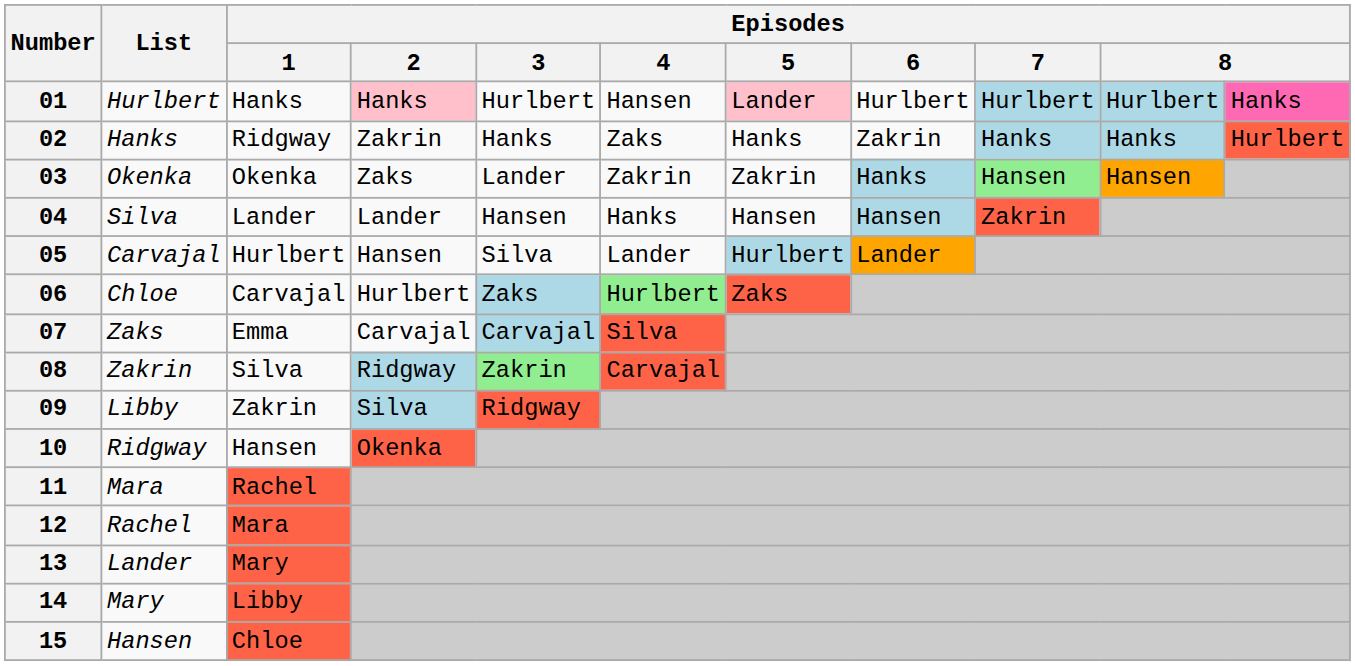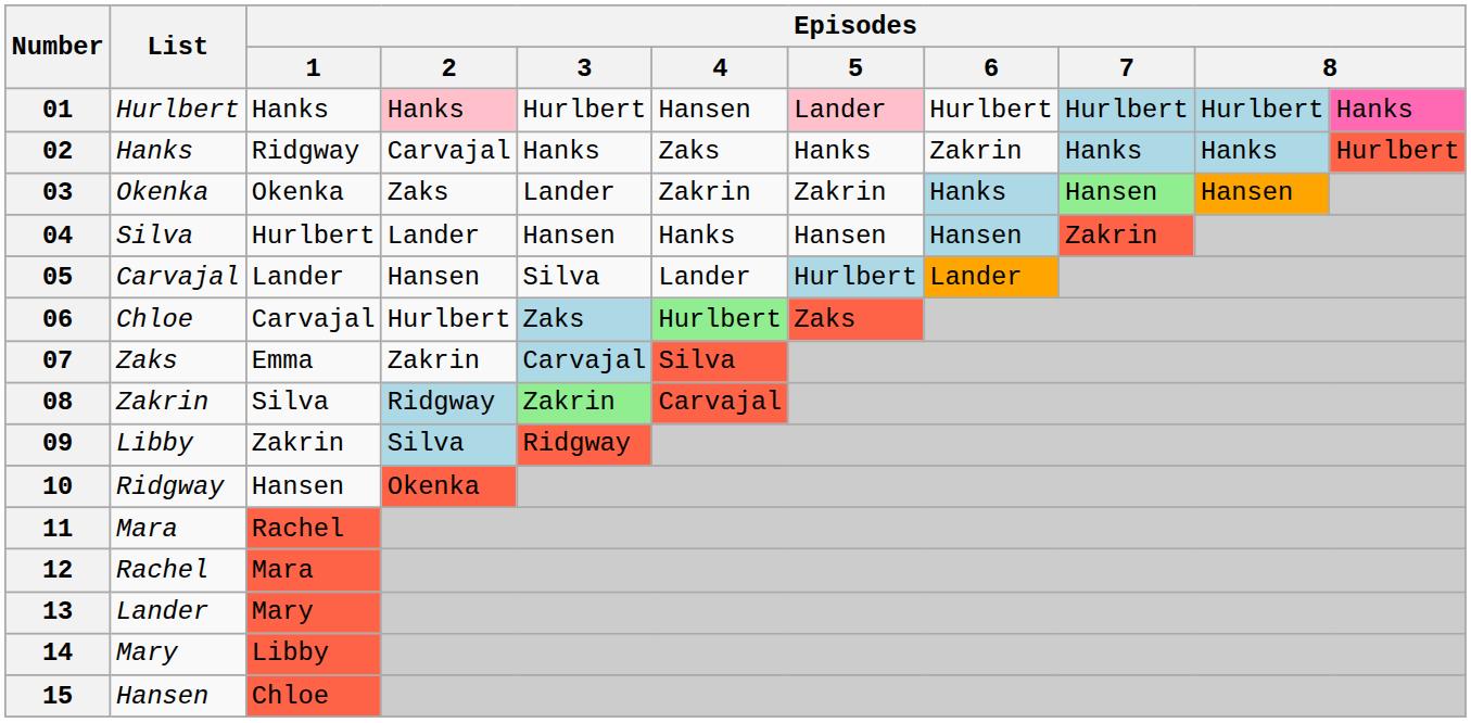 <table class="wikitable">
 <tr>
 <th rowspan=2>Number</th>
 <th rowspan=2>List</th>
 <th colspan=9>Episodes</th>
 </tr>
 <tr>
 <th>1</th>
 <th>2</th>
 <th>3</th>
 <th>4</th>
 <th>5</th>
 <th>6</th>
 <th>7</th>
 <th colspan=2>8</th>
 </tr>
 <tr>
 <th>01</th>
 <td><em>Hurlbert</em></td>
 <td>Hanks</td>
 <td style="background:pink;">Hanks</td>
 <td>Hurlbert</td>
 <td>Hansen</td>
 <td style="background:pink;">Lander</td>
 <td>Hurlbert</td>
 <td style="background:lightblue;">Hurlbert</td>
 <td style="background:lightblue;">Hurlbert</td>
 <td style="background:hotpink;">Hanks</td>
 </tr>
 <tr>
 <th>02</th>
 <td><em>Hanks</em></td>
 <td>Ridgway</td>
-<td>Zakrin</td>
+<td>Carvajal</td>
 <td>Hanks</td>
 <td>Zaks</td>
 <td>Hanks</td>
 <td>Zakrin</td>
 <td style="background:lightblue;">Hanks</td>
 <td style="background:lightblue;">Hanks</td>
 <td style="background:tomato;">Hurlbert</td>
 </tr>
 <tr>
 <th>03</th>
 <td><em>Okenka</em></td>
 <td>Okenka</td>
 <td>Zaks</td>
 <td>Lander</td>
 <td>Zakrin</td>
 <td>Zakrin</td>
 <td style="background:lightblue;">Hanks</td>
 <td style="background:lightgreen;">Hansen</td>
 <td style="background:orange;">Hansen</td>
 <td style="background:#ccc;"></td>
 </tr>
 <tr>
 <th>04</th>
 <td><em>Silva</em></td>
-<td>Lander</td>
+<td>Hurlbert</td>
 <td>Lander</td>
 <td>Hansen</td>
 <td>Hanks</td>
 <td>Hansen</td>
 <td style="background:lightblue;">Hansen</td>
 <td style="background:tomato;">Zakrin</td>
 <td colspan="2" style="background:#ccc;"></td>
 </tr>
 <tr>
 <th>05</th>
 <td><em>Carvajal</em></td>
-<td>Hurlbert</td>
+<td>Lander</td>
 <td>Hansen</td>
 <td>Silva</td>
 <td>Lander</td>
 <td style="background:lightblue;">Hurlbert</td>
 <td style="background:orange;">Lander</td>
 <td colspan="3" style="background:#ccc;"></td>
 </tr>
 <tr>
 <th>06</th>
 <td><em>Chloe</em></td>
 <td>Carvajal</td>
 <td>Hurlbert</td>
 <td style="background:lightblue;">Zaks</td>
 <td style="background:lightgreen;">Hurlbert</td>
 <td style="background:tomato;">Zaks</td>
 <td colspan="4" style="background:#ccc;"></td>
 </tr>
 <tr>
 <th>07</th>
 <td><em>Zaks</em></td>
 <td>Emma</td>
-<td>Carvajal</td>
+<td>Zakrin</td>
 <td style="background:lightblue;">Carvajal</td>
 <td style="background:tomato;">Silva</td>
 <td colspan="5" style="background:#ccc;"></td>
 </tr>
 <tr>
 <th>08</th>
 <td><em>Zakrin</em></td>
 <td>Silva</td>
 <td style="background:lightblue;">Ridgway</td>
 <td style="background:lightgreen;">Zakrin</td>
 <td style="background:tomato;">Carvajal</td>
 <td colspan="6" style="background:#ccc;"></td>
 </tr>
 <tr>
 <th>09</th>
 <td><em>Libby</em></td>
 <td>Zakrin</td>
 <td style="background:lightblue;">Silva</td>
 <td style="background:tomato;">Ridgway</td>
 <td colspan="7" style="background:#ccc;"></td>
 </tr>
 <tr>
 <th>10</th>
 <td><em>Ridgway</em></td>
 <td>Hansen</td>
 <td style="background:tomato;">Okenka</td>
 <td colspan="8" style="background:#ccc;"></td>
 </tr>
 <tr>
 <th>11</th>
 <td><em>Mara</em></td>
 <td style="background:tomato;">Rachel</td>
 <td style="background:#ccc;" colspan="9"></td>
 </tr>
 <tr>
 <th>12</th>
 <td><em>Rachel</em></td>
 <td style="background:tomato;">Mara</td>
 <td style="background:#ccc;" colspan="9"></td>
 </tr>
 <tr>
 <th>13</th>
 <td><em>Lander</em></td>
 <td style="background:tomato;">Mary</td>
 <td style="background:#ccc;" colspan="9"></td>
 </tr>
 <tr>
 <th>14</th>
 <td><em>Mary</em></td>
 <td style="background:tomato;">Libby</td>
 <td style="background:#ccc;" colspan="9"></td>
 </tr>
 <tr>
 <th>15</th>
 <td><em>Hansen</em></td>
 <td style="background:tomato;">Chloe</td>
 <td style="background:#ccc;" colspan="9"></td>
 </tr>
 </table>
